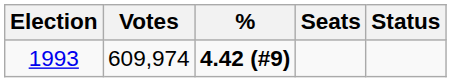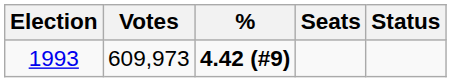 <table class=wikitable style=text-align:center>
 <tr>
 <th>Election</th>
 <th>Votes</th>
 <th>%</th>
 <th>Seats</th>
 <th>Status</th>
 </tr>
 <tr>
 <td><a href='#'>1993</a></td>
-<td>609,974</td>
+<td>609,973</td>
 <td><strong>4.42 (#9)</strong></td>
 <td></td>
 <td></td>
 </tr>
 </table>
